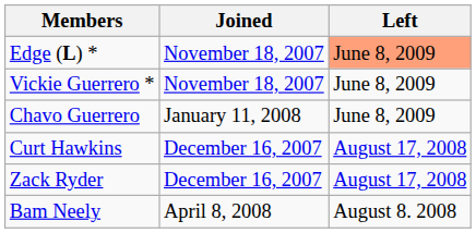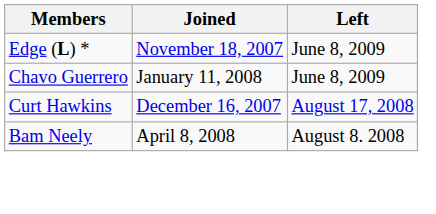 <table class="wikitable">
 <tr>
 <th>Members</th>
 <th>Joined</th>
 <th>Left</th>
 </tr>
 <tr>
 <td><a href='#'>Edge</a> (<strong>L</strong>) *</td>
-<td><a href='#'>November 18, 2007</a></td>
-<td style="background: lightsalmon;">June 8, 2009</td>
-</tr>
-<tr>
-<td><a href='#'>Vickie Guerrero</a> *</td>
 <td><a href='#'>November 18, 2007</a></td>
 <td>June 8, 2009</td>
 </tr>
 <tr>
 <td><a href='#'>Chavo Guerrero</a></td>
 <td>January 11, 2008</td>
 <td>June 8, 2009</td>
 </tr>
 <tr>
 <td><a href='#'>Curt Hawkins</a></td>
 <td><a href='#'>December 16, 2007</a></td>
 <td><a href='#'>August 17, 2008</a></td>
 </tr>
 <tr>
-<td><a href='#'>Zack Ryder</a></td>
-<td><a href='#'>December 16, 2007</a></td>
-<td><a href='#'>August 17, 2008</a></td>
-</tr>
-<tr>
 <td><a href='#'>Bam Neely</a></td>
 <td>April 8, 2008</td>
 <td>August 8. 2008</td>
 </tr>
 </table>
